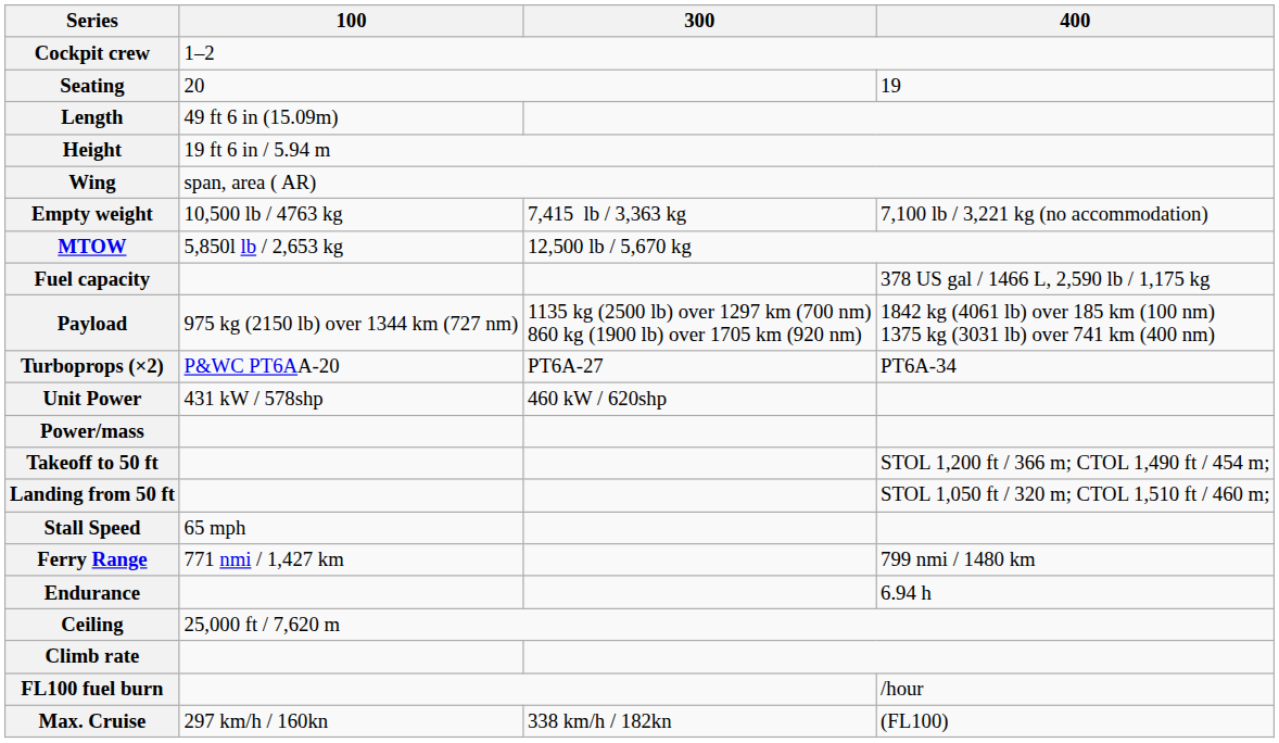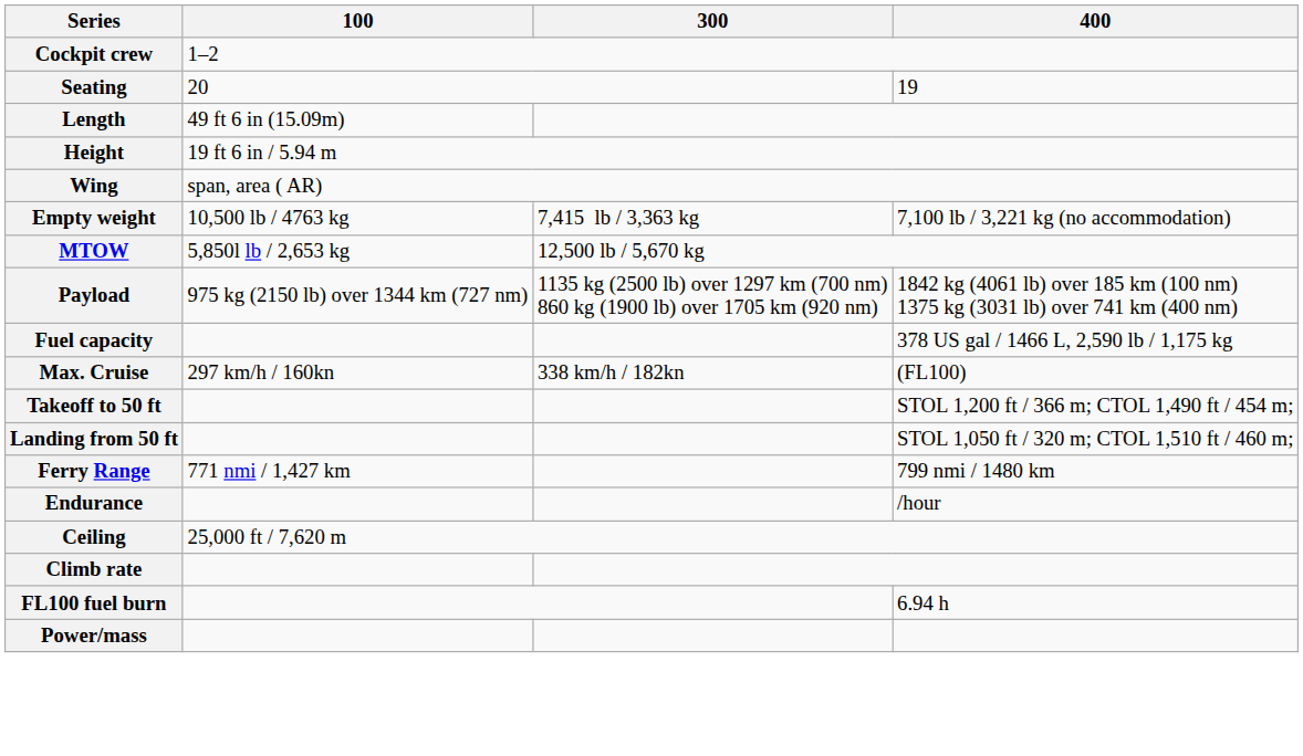 <table class="wikitable">
 <tr>
 <th>Series</th>
 <th>100</th>
 <th>300</th>
 <th>400</th>
 </tr>
 <tr>
 <th>Cockpit crew</th>
 <td colspan=3>1–2</td>
 </tr>
 <tr>
 <th>Seating</th>
 <td colspan=2>20</td>
 <td>19</td>
 </tr>
 <tr>
 <th>Length</th>
 <td>49 ft 6 in (15.09m)</td>
 <td colspan=2></td>
 </tr>
 <tr>
 <th>Height</th>
 <td colspan=3>19 ft 6 in / 5.94 m</td>
 </tr>
 <tr>
 <th>Wing</th>
 <td colspan=3> span,  area ( AR)</td>
 </tr>
 <tr>
 <th>Empty weight</th>
 <td>10,500 lb / 4763 kg</td>
 <td>7,415  lb / 3,363 kg</td>
 <td>7,100 lb / 3,221 kg (no accommodation)</td>
 </tr>
 <tr>
 <th><a href='#'>MTOW</a></th>
 <td>5,850l <a href='#'>lb</a> / 2,653 kg</td>
 <td colspan=2>12,500 lb / 5,670 kg</td>
 </tr>
 <tr>
+<th>Payload</th>
+<td>975 kg (2150 lb) over 1344 km (727 nm)</td>
+<td>1135 kg (2500 lb) over 1297 km (700 nm)<br>860 kg (1900 lb) over 1705 km (920 nm)</td>
+<td>1842 kg (4061 lb) over 185 km (100 nm)<br>1375 kg (3031 lb) over 741 km (400 nm)</td>
+</tr>
+<tr>
 <th>Fuel capacity</th>
 <td></td>
 <td></td>
 <td>378 US gal / 1466 L, 2,590 lb / 1,175 kg</td>
 </tr>
 <tr>
-<th>Payload</th>
-<td>975 kg (2150 lb) over 1344 km (727 nm)</td>
-<td>1135 kg (2500 lb) over 1297 km (700 nm)<br>860 kg (1900 lb) over 1705 km (920 nm)</td>
-<td>1842 kg (4061 lb) over 185 km (100 nm)<br>1375 kg (3031 lb) over 741 km (400 nm)</td>
-</tr>
-<tr>
-<th>Turboprops (×2)</th>
-<td><a href='#'>P&WC PT6A</a>A-20</td>
-<td>PT6A-27</td>
-<td>PT6A-34</td>
-</tr>
-<tr>
-<th>Unit Power</th>
-<td>431 kW / 578shp</td>
-<td>460 kW / 620shp</td>
-<td></td>
-</tr>
-<tr>
-<th>Power/mass</th>
-<td></td>
-<td></td>
-<td></td>
+<th>Max. Cruise</th>
+<td>297 km/h / 160kn</td>
+<td>338 km/h / 182kn</td>
+<td> (FL100)</td>
 </tr>
 <tr>
 <th>Takeoff to 50 ft</th>
 <td></td>
 <td></td>
 <td>STOL 1,200 ft / 366 m; CTOL 1,490 ft / 454 m;</td>
 </tr>
 <tr>
 <th>Landing from 50 ft</th>
 <td></td>
 <td></td>
 <td>STOL 1,050 ft / 320 m; CTOL 1,510 ft / 460 m;</td>
 </tr>
 <tr>
-<th>Stall Speed</th>
-<td>65 mph</td>
-<td></td>
-<td></td>
-</tr>
-<tr>
 <th>Ferry <a href='#'>Range</a></th>
 <td>771 <a href='#'>nmi</a> / 1,427 km</td>
 <td></td>
 <td>799 nmi / 1480 km</td>
 </tr>
 <tr>
 <th>Endurance</th>
 <td></td>
 <td></td>
-<td>6.94 h</td>
+<td>/hour<br></td>
 </tr>
 <tr>
 <th>Ceiling</th>
 <td colspan=3>25,000 ft / 7,620 m</td>
 </tr>
 <tr>
 <th>Climb rate</th>
 <td></td>
 <td colspan=2></td>
 </tr>
 <tr>
 <th>FL100 fuel burn<br></th>
 <td colspan= 2></td>
-<td>/hour<br></td>
+<td>6.94 h</td>
 </tr>
 <tr>
-<th>Max. Cruise</th>
-<td>297 km/h / 160kn</td>
-<td>338 km/h / 182kn</td>
-<td> (FL100)</td>
+<th>Power/mass</th>
+<td></td>
+<td></td>
+<td></td>
 </tr>
 </table>
